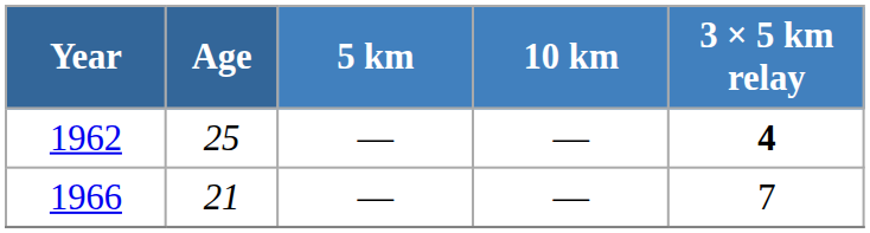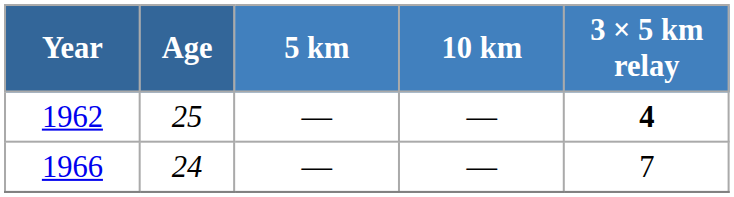 <table class="wikitable" style="font-size:95%; text-align:center; border:grey solid 1px; border-collapse:collapse; background:#ffffff;">
 <tr>
 <th style="background-color:#369; color:white; width:60px;"> Year </th>
 <th style="background-color:#369; color:white; width:40px;"> Age </th>
 <th style="background-color:#4180be; color:white; width:75px;"> 5 km </th>
 <th style="background-color:#4180be; color:white; width:75px;"> 10 km </th>
 <th style="background-color:#4180be; color:white; width:75px;"> 3 × 5 km <br> relay </th>
 </tr>
 <tr>
 <td><a href='#'>1962</a></td>
 <td><em>25</em></td>
 <td>—</td>
 <td>—</td>
 <td><strong>4</strong></td>
 </tr>
 <tr>
 <td><a href='#'>1966</a></td>
-<td><em>21</em></td>
+<td><em>24</em></td>
 <td>—</td>
 <td>—</td>
 <td>7</td>
 </tr>
 <tr>
 </tr>
 </table>
